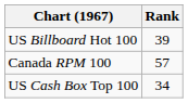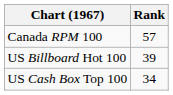 <table class="wikitable sortable">
 <tr>
 <th align="left">Chart (1967)</th>
 <th style="text-align:center;">Rank</th>
 </tr>
 <tr>
+<td>Canada <em>RPM</em> 100</td>
+<td style="text-align:center;">57</td>
+</tr>
+<tr>
 <td align="left">US <em>Billboard</em> Hot 100</td>
 <td style="text-align:center;">39</td>
-</tr>
-<tr>
-<td>Canada <em>RPM</em> 100</td>
-<td style="text-align:center;">57</td>
 </tr>
 <tr>
 <td align="left">US <em>Cash Box</em> Top 100</td>
 <td style="text-align:center;">34</td>
 </tr>
 </table>
